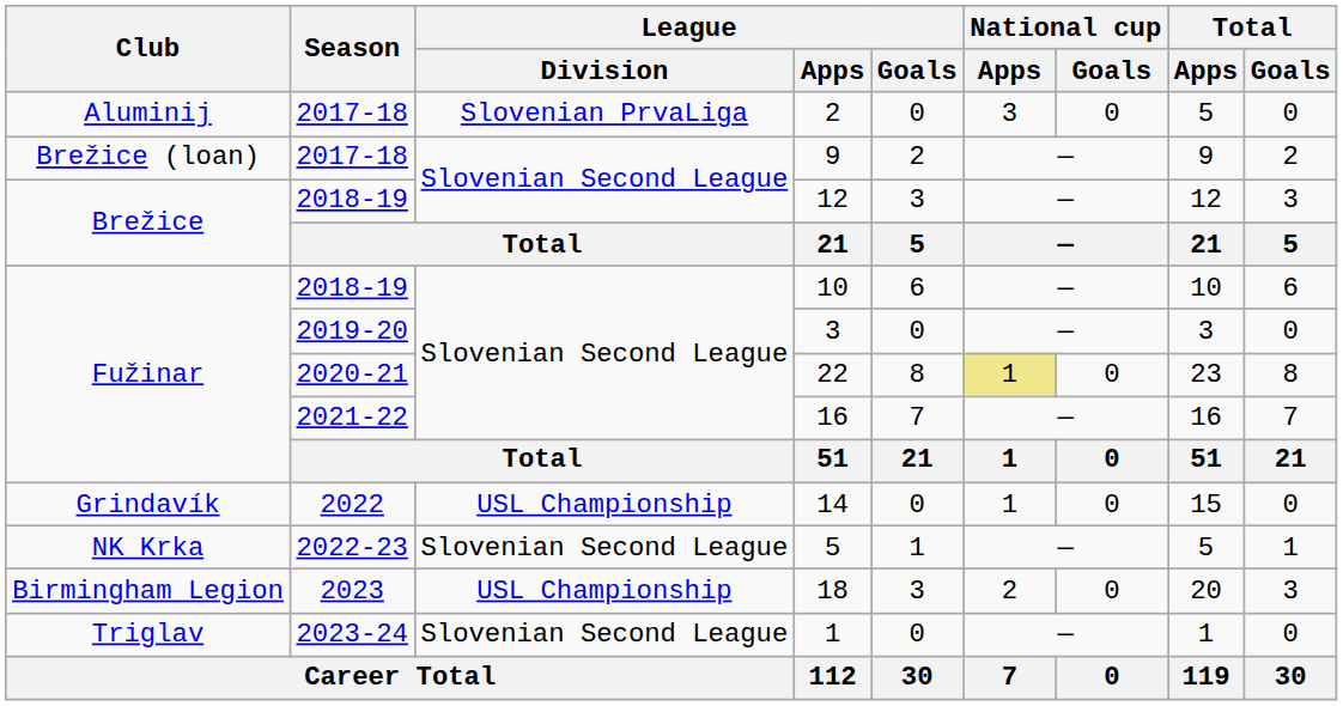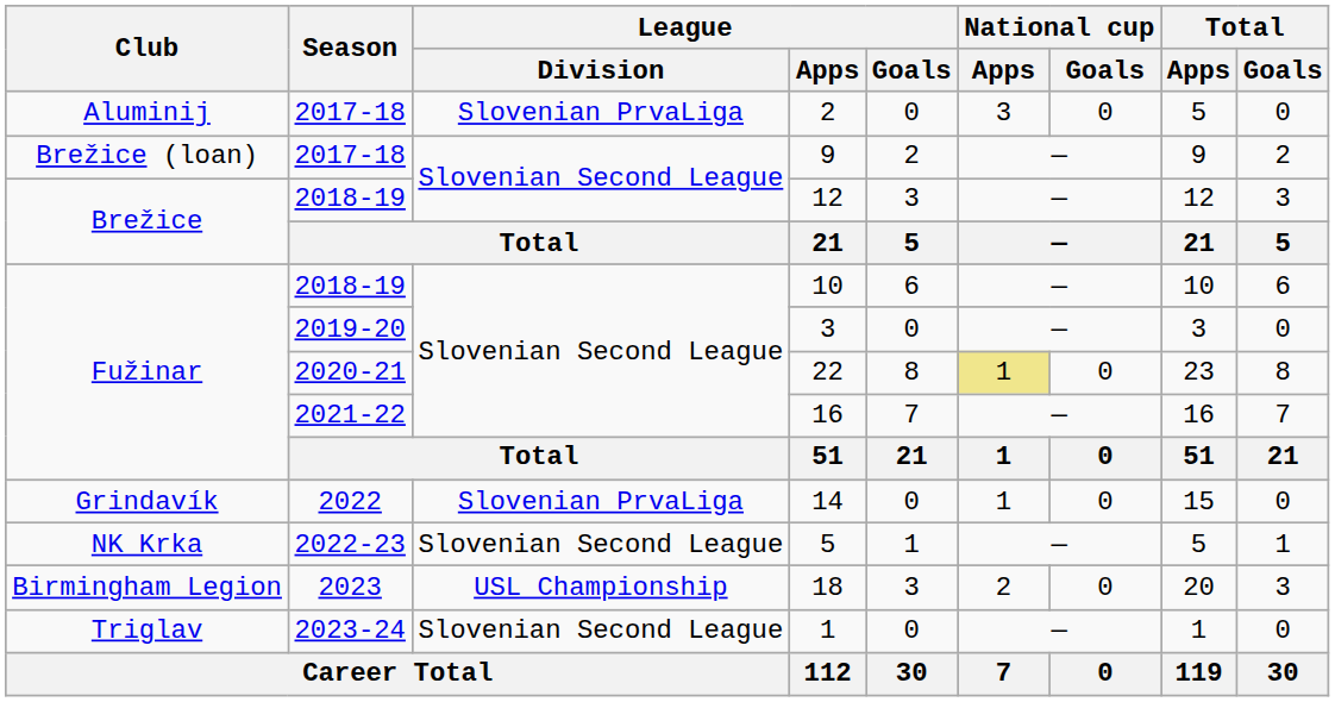 <table class="wikitable" style="text-align:center">
 <tr>
 <th rowspan=2>Club</th>
 <th rowspan=2>Season</th>
 <th colspan=3>League</th>
 <th colspan=2>National cup</th>
 <th colspan=2>Total</th>
 </tr>
 <tr>
 <th>Division</th>
 <th>Apps</th>
 <th>Goals</th>
 <th>Apps</th>
 <th>Goals</th>
 <th>Apps</th>
 <th>Goals</th>
 </tr>
 <tr>
 <td><a href='#'>Aluminij</a></td>
 <td><a href='#'>2017-18</a></td>
 <td><a href='#'>Slovenian PrvaLiga</a></td>
 <td>2</td>
 <td>0</td>
 <td>3</td>
 <td>0</td>
 <td>5</td>
 <td>0</td>
 </tr>
 <tr>
 <td><a href='#'>Brežice</a> (loan)</td>
 <td><a href='#'>2017-18</a></td>
 <td rowspan="2"><a href='#'>Slovenian Second League</a></td>
 <td>9</td>
 <td>2</td>
 <td colspan="2">—</td>
 <td>9</td>
 <td>2</td>
 </tr>
 <tr>
 <td rowspan="2"><a href='#'>Brežice</a></td>
 <td><a href='#'>2018-19</a></td>
 <td>12</td>
 <td>3</td>
 <td colspan="2">—</td>
 <td>12</td>
 <td>3</td>
 </tr>
 <tr>
 <th colspan="2">Total</th>
 <th>21</th>
 <th>5</th>
 <th colspan="2">—</th>
 <th>21</th>
 <th>5</th>
 </tr>
 <tr>
 <td rowspan="5"><a href='#'>Fužinar</a></td>
 <td><a href='#'>2018-19</a></td>
 <td rowspan="4">Slovenian Second League</td>
 <td>10</td>
 <td>6</td>
 <td colspan="2">—</td>
 <td>10</td>
 <td>6</td>
 </tr>
 <tr>
 <td><a href='#'>2019-20</a></td>
 <td>3</td>
 <td>0</td>
 <td colspan="2">—</td>
 <td>3</td>
 <td>0</td>
 </tr>
 <tr>
 <td><a href='#'>2020-21</a></td>
 <td>22</td>
 <td>8</td>
 <td style="background: khaki;">1</td>
 <td>0</td>
 <td>23</td>
 <td>8</td>
 </tr>
 <tr>
 <td><a href='#'>2021-22</a></td>
 <td>16</td>
 <td>7</td>
 <td colspan="2">—</td>
 <td>16</td>
 <td>7</td>
 </tr>
 <tr>
 <th colspan="2">Total</th>
 <th>51</th>
 <th>21</th>
 <th>1</th>
 <th>0</th>
 <th>51</th>
 <th>21</th>
 </tr>
 <tr>
 <td><a href='#'>Grindavík</a></td>
 <td><a href='#'>2022</a></td>
-<td><a href='#'>USL Championship</a></td>
+<td><a href='#'>Slovenian PrvaLiga</a></td>
 <td>14</td>
 <td>0</td>
 <td>1</td>
 <td>0</td>
 <td>15</td>
 <td>0</td>
 </tr>
 <tr>
 <td><a href='#'>NK Krka</a></td>
 <td><a href='#'>2022-23</a></td>
 <td>Slovenian Second League</td>
 <td>5</td>
 <td>1</td>
 <td colspan="2">—</td>
 <td>5</td>
 <td>1</td>
 </tr>
 <tr>
 <td><a href='#'>Birmingham Legion</a></td>
 <td><a href='#'>2023</a></td>
 <td><a href='#'>USL Championship</a></td>
 <td>18</td>
 <td>3</td>
 <td>2</td>
 <td>0</td>
 <td>20</td>
 <td>3</td>
 </tr>
 <tr>
 <td><a href='#'>Triglav</a></td>
 <td><a href='#'>2023-24</a></td>
 <td>Slovenian Second League</td>
 <td>1</td>
 <td>0</td>
 <td colspan="2">—</td>
 <td>1</td>
 <td>0</td>
 </tr>
 <tr>
 <th colspan="3">Career Total</th>
 <th>112</th>
 <th>30</th>
 <th>7</th>
 <th>0</th>
 <th>119</th>
 <th>30</th>
 </tr>
 </table>
